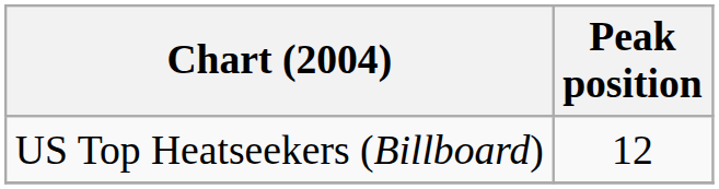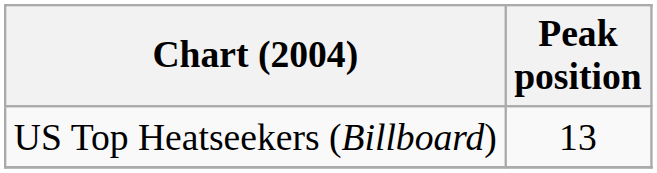 <table class="wikitable">
 <tr>
 <th>Chart (2004)</th>
 <th>Peak<br>position</th>
 </tr>
 <tr>
 <td>US Top Heatseekers (<em>Billboard</em>)</td>
-<td align="center">12</td>
+<td align="center">13</td>
 </tr>
 <tr>
 </tr>
 </table>
